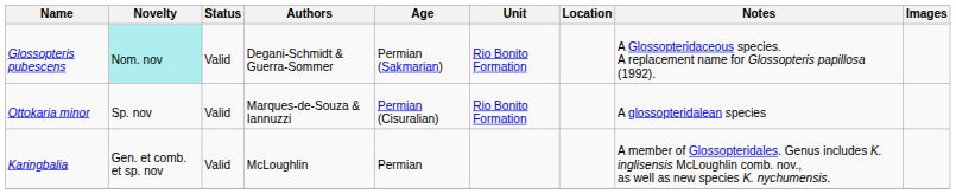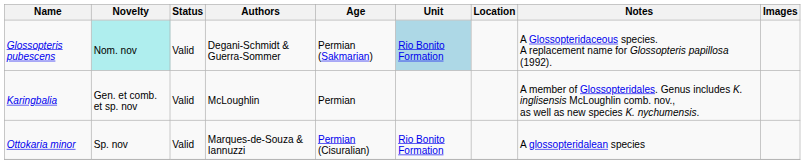 <table class="wikitable sortable" align="center" width="100%">
 <tr>
 <th>Name</th>
 <th>Novelty</th>
 <th>Status</th>
 <th>Authors</th>
 <th>Age</th>
 <th>Unit</th>
 <th>Location</th>
 <th>Notes</th>
 <th>Images</th>
 </tr>
 <tr>
 <td><br><em><a href='#'>Glossopteris pubescens</a></em></td>
 <td style="background: paleturquoise;"><br>Nom. nov</td>
 <td><br>Valid</td>
 <td><br>Degani-Schmidt & Guerra-Sommer</td>
 <td><br>Permian (<a href='#'>Sakmarian</a>)</td>
-<td><br><a href='#'>Rio Bonito Formation</a></td>
+<td style="background: lightblue;"><br><a href='#'>Rio Bonito Formation</a></td>
 <td><br></td>
 <td><br>A <a href='#'>Glossopteridaceous</a> species.<br>A replacement name for <em>Glossopteris papillosa</em> (1992).</td>
+<td></td>
+</tr>
+<tr>
+<td><br><em><a href='#'>Karingbalia</a></em></td>
+<td><br>Gen. et comb. et sp. nov</td>
+<td><br>Valid</td>
+<td><br>McLoughlin</td>
+<td><br>Permian</td>
+<td></td>
+<td><br></td>
+<td><br>A member of <a href='#'>Glossopteridales</a>. Genus includes <em>K. inglisensis</em> McLoughlin comb. nov.,<br> as well as new species <em>K. nychumensis</em>.</td>
 <td></td>
 </tr>
 <tr>
 <td><br><em><a href='#'>Ottokaria minor</a></em></td>
 <td><br>Sp. nov</td>
 <td><br>Valid</td>
 <td><br>Marques-de-Souza & Iannuzzi</td>
 <td><br><a href='#'>Permian</a> (Cisuralian)</td>
 <td><br><a href='#'>Rio Bonito Formation</a></td>
 <td><br></td>
 <td><br>A <a href='#'>glossopteridalean</a> species</td>
 <td></td>
 </tr>
 <tr>
-<td><br><em><a href='#'>Karingbalia</a></em></td>
-<td><br>Gen. et comb. et sp. nov</td>
-<td><br>Valid</td>
-<td><br>McLoughlin</td>
-<td><br>Permian</td>
-<td></td>
-<td><br></td>
-<td><br>A member of <a href='#'>Glossopteridales</a>. Genus includes <em>K. inglisensis</em> McLoughlin comb. nov.,<br> as well as new species <em>K. nychumensis</em>.</td>
-<td></td>
-</tr>
-<tr>
 </tr>
 </table>
